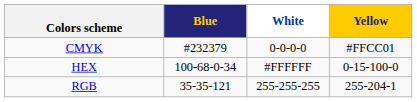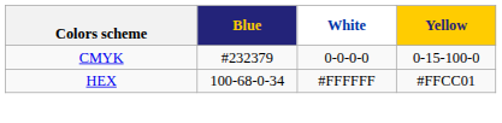 <table class=wikitable width=60% style="text-align:center;">
 <tr>
 <th><br>Colors scheme</th>
 <th style="background:#232379; width:100px; color:#ffcc01;">Blue</th>
 <th style="background:#FFFFFF; width:100px; color:#0036A8;">White</th>
 <th style="background:#ffcc01; width:100px; color:#232379;">Yellow</th>
 </tr>
 <tr>
 <td><a href='#'>CMYK</a></td>
 <td>#232379</td>
 <td>0-0-0-0</td>
-<td>#FFCC01</td>
+<td>0-15-100-0</td>
 </tr>
 <tr>
 <td><a href='#'>HEX</a></td>
 <td>100-68-0-34</td>
 <td>#FFFFFF</td>
-<td>0-15-100-0</td>
-</tr>
-<tr>
-<td><a href='#'>RGB</a></td>
-<td>35-35-121</td>
-<td>255-255-255</td>
-<td>255-204-1</td>
+<td>#FFCC01</td>
 </tr>
 </table>
